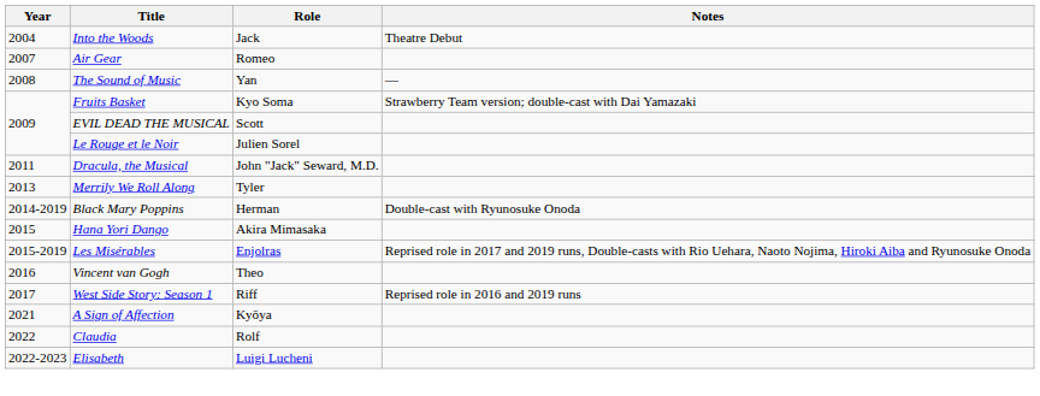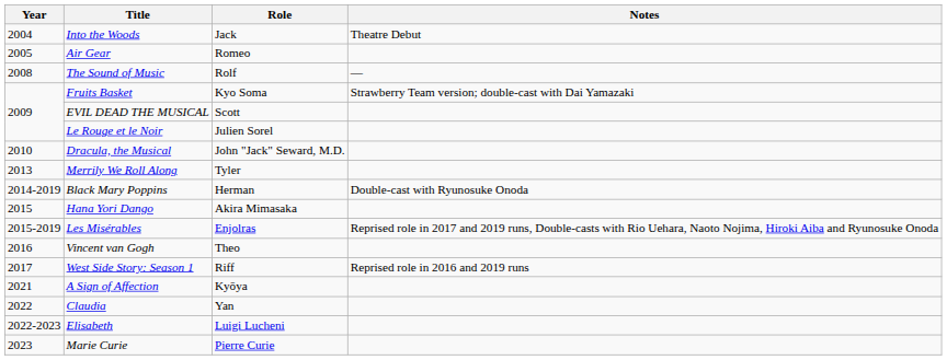 <table class="wikitable sortable">
 <tr>
 <th>Year</th>
 <th>Title</th>
 <th>Role</th>
 <th class="unsortable">Notes</th>
 </tr>
 <tr>
 <td>2004</td>
 <td><em><a href='#'>Into the Woods</a></em></td>
 <td>Jack</td>
 <td>Theatre Debut</td>
 </tr>
 <tr>
-<td>2007</td>
+<td>2005</td>
 <td><em><a href='#'>Air Gear</a></em></td>
 <td>Romeo</td>
 <td></td>
 </tr>
 <tr>
 <td>2008</td>
 <td><em><a href='#'>The Sound of Music</a></em></td>
-<td>Yan</td>
+<td>Rolf</td>
 <td>—</td>
 </tr>
 <tr>
 <td rowspan="3">2009</td>
 <td><em><a href='#'>Fruits Basket</a></em></td>
 <td>Kyo Soma</td>
 <td>Strawberry Team version; double-cast with Dai Yamazaki</td>
 </tr>
 <tr>
 <td><em>EVIL DEAD THE MUSICAL</em></td>
 <td>Scott</td>
 <td></td>
 </tr>
 <tr>
 <td><em><a href='#'>Le Rouge et le Noir</a></em></td>
 <td>Julien Sorel</td>
 <td></td>
 </tr>
 <tr>
-<td>2011</td>
+<td>2010</td>
 <td><em><a href='#'>Dracula, the Musical</a></em></td>
 <td>John "Jack" Seward, M.D.</td>
 <td></td>
 </tr>
 <tr>
 <td>2013</td>
 <td><em><a href='#'>Merrily We Roll Along</a></em></td>
 <td>Tyler</td>
 <td></td>
 </tr>
 <tr>
 <td>2014-2019</td>
 <td><em>Black Mary Poppins</em></td>
 <td>Herman</td>
 <td>Double-cast with Ryunosuke Onoda</td>
 </tr>
 <tr>
 <td>2015</td>
 <td><em><a href='#'>Hana Yori Dango</a></em></td>
 <td>Akira Mimasaka</td>
 <td></td>
 </tr>
 <tr>
 <td>2015-2019</td>
 <td><em><a href='#'>Les Misérables</a></em></td>
 <td><a href='#'>Enjolras</a></td>
 <td>Reprised role in 2017 and 2019 runs, Double-casts with Rio Uehara, Naoto Nojima, <a href='#'>Hiroki Aiba</a> and Ryunosuke Onoda</td>
 </tr>
 <tr>
 <td>2016</td>
 <td><em>Vincent van Gogh</em></td>
 <td>Theo</td>
 <td></td>
 </tr>
 <tr>
 <td>2017</td>
 <td><em><a href='#'>West Side Story: Season 1</a></em></td>
 <td>Riff</td>
 <td>Reprised role in 2016 and 2019 runs</td>
 </tr>
 <tr>
 <td>2021</td>
 <td><em><a href='#'>A Sign of Affection</a></em></td>
 <td>Kyōya</td>
 <td></td>
 </tr>
 <tr>
 <td>2022</td>
 <td><em><a href='#'>Claudia</a></em></td>
-<td>Rolf</td>
+<td>Yan</td>
 <td></td>
 </tr>
 <tr>
 <td>2022-2023</td>
 <td><em><a href='#'>Elisabeth</a></em></td>
 <td><a href='#'>Luigi Lucheni</a></td>
 <td></td>
 </tr>
+<tr>
+<td>2023</td>
+<td><em>Marie Curie</em></td>
+<td><a href='#'>Pierre Curie</a></td>
+<td></td>
+</tr>
 </table>
